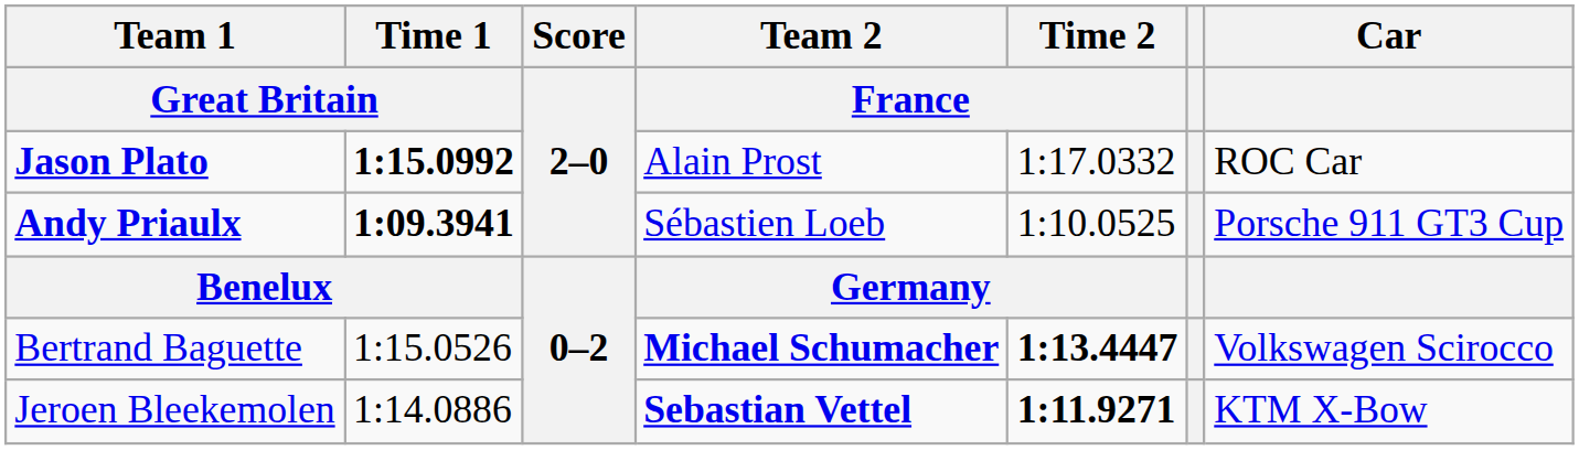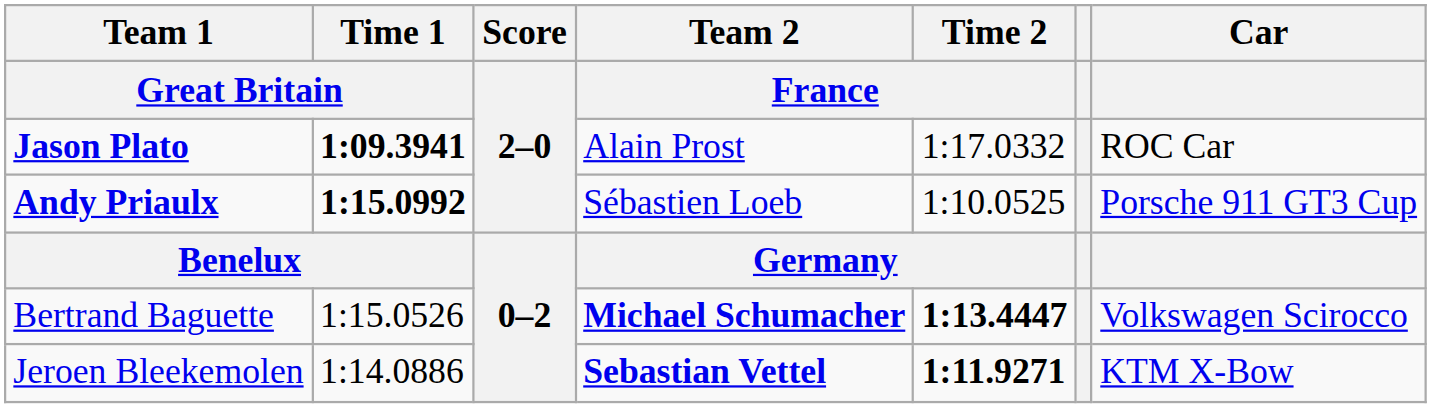 <table class="wikitable">
 <tr>
 <th>Team 1</th>
 <th>Time 1</th>
 <th>Score</th>
 <th>Team 2</th>
 <th>Time 2</th>
 <th></th>
 <th>Car</th>
 </tr>
 <tr>
 <th colspan=2> <a href='#'>Great Britain</a></th>
 <th rowspan=3>2–0</th>
 <th colspan=2> <a href='#'>France</a></th>
 <th></th>
 <th></th>
 </tr>
 <tr>
 <td><strong><a href='#'>Jason Plato</a></strong></td>
-<td><strong>1:15.0992</strong></td>
+<td><strong>1:09.3941</strong></td>
 <td><a href='#'>Alain Prost</a></td>
 <td>1:17.0332</td>
 <th></th>
 <td>ROC Car</td>
 </tr>
 <tr>
 <td><strong><a href='#'>Andy Priaulx</a></strong></td>
-<td><strong>1:09.3941</strong></td>
+<td><strong>1:15.0992</strong></td>
 <td><a href='#'>Sébastien Loeb</a></td>
 <td>1:10.0525</td>
 <th></th>
 <td><a href='#'>Porsche 911 GT3 Cup</a></td>
 </tr>
 <tr>
 <th colspan=2> <a href='#'>Benelux</a></th>
 <th rowspan=3>0–2</th>
 <th colspan=2> <a href='#'>Germany</a></th>
 <th></th>
 <th></th>
 </tr>
 <tr>
 <td><a href='#'>Bertrand Baguette</a></td>
 <td>1:15.0526</td>
 <td><strong><a href='#'>Michael Schumacher</a></strong></td>
 <td><strong>1:13.4447</strong></td>
 <th></th>
 <td><a href='#'>Volkswagen Scirocco</a></td>
 </tr>
 <tr>
 <td><a href='#'>Jeroen Bleekemolen</a></td>
 <td>1:14.0886</td>
 <td><strong><a href='#'>Sebastian Vettel</a></strong></td>
 <td><strong>1:11.9271</strong></td>
 <th></th>
 <td><a href='#'>KTM X-Bow</a></td>
 </tr>
 </table>
